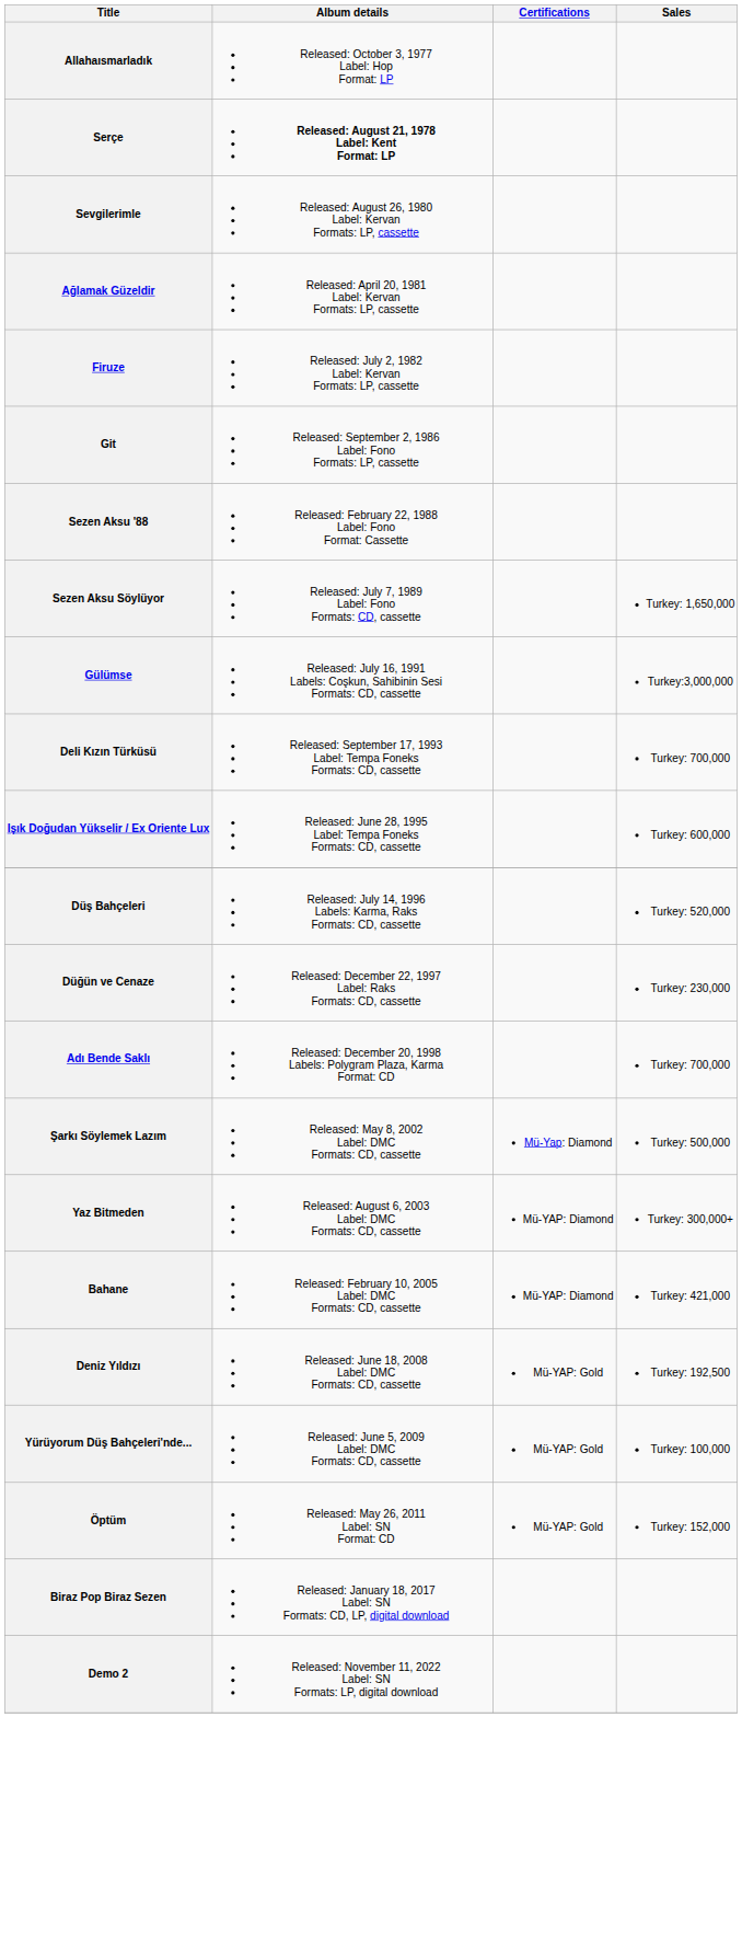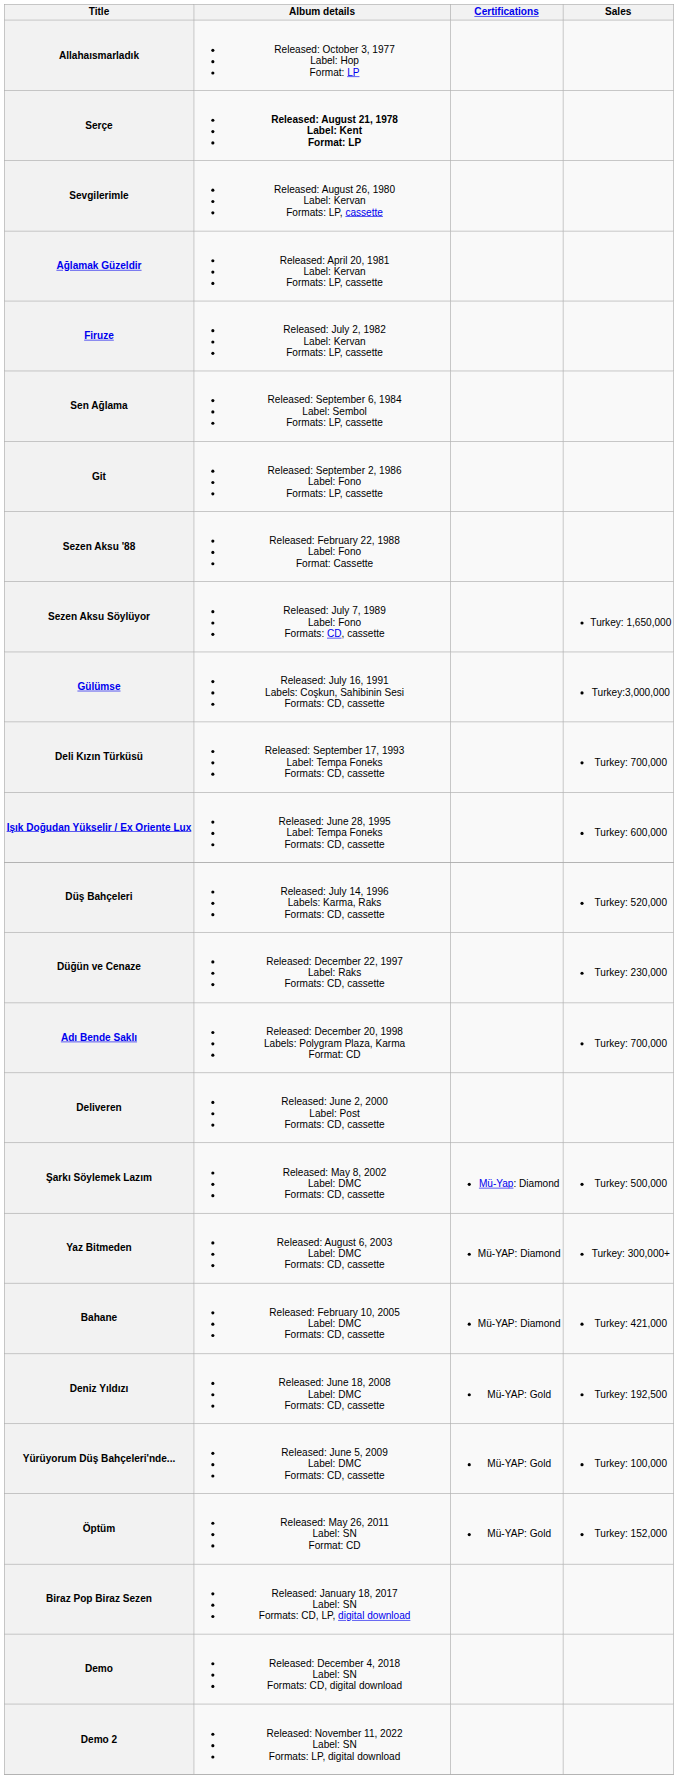 <table class="wikitable plainrowheaders" style="text-align:center;" border="1">
 <tr>
 <th scope="col" style="width:12,5em;">Title</th>
 <th scope="col" style="width:25em;">Album details</th>
 <th scope="col" style="width:12,5em;"><a href='#'>Certifications</a></th>
 <th scope="col" style="width:12,5em;">Sales</th>
 </tr>
 <tr>
 <th scope="row">Allahaısmarladık</th>
 <td><br><ul><li>Released: October 3, 1977</li><li>Label: Hop</li><li>Format: <a href='#'>LP</a></li></ul></td>
 <td></td>
 <td></td>
 </tr>
 <tr>
 <th scope="row">Serçe</th>
 <td><strong><br><ul><li>Released: August 21, 1978</li><li>Label: Kent</li><li>Format: LP</li></ul></strong></td>
 <td></td>
 <td></td>
 </tr>
 <tr>
 <th scope="row">Sevgilerimle</th>
 <td><br><ul><li>Released: August 26, 1980</li><li>Label: Kervan</li><li>Formats: LP, <a href='#'>cassette</a></li></ul></td>
 <td></td>
 <td></td>
 </tr>
 <tr>
 <th scope="row"><a href='#'>Ağlamak Güzeldir</a></th>
 <td><br><ul><li>Released: April 20, 1981</li><li>Label: Kervan</li><li>Formats: LP, cassette</li></ul></td>
 <td></td>
 <td></td>
 </tr>
 <tr>
 <th scope="row"><a href='#'>Firuze</a></th>
 <td><br><ul><li>Released: July 2, 1982</li><li>Label: Kervan</li><li>Formats: LP, cassette</li></ul></td>
+<td></td>
+<td></td>
+</tr>
+<tr>
+<th scope="row">Sen Ağlama</th>
+<td><br><ul><li>Released: September 6, 1984</li><li>Label: Sembol</li><li>Formats: LP, cassette</li></ul></td>
 <td></td>
 <td></td>
 </tr>
 <tr>
 <th scope="row">Git</th>
 <td><br><ul><li>Released: September 2, 1986</li><li>Label: Fono</li><li>Formats: LP, cassette</li></ul></td>
 <td></td>
 <td></td>
 </tr>
 <tr>
 <th scope="row">Sezen Aksu '88</th>
 <td><br><ul><li>Released: February 22, 1988</li><li>Label: Fono</li><li>Format: Cassette</li></ul></td>
 <td></td>
 <td></td>
 </tr>
 <tr>
 <th scope="row">Sezen Aksu Söylüyor</th>
 <td><br><ul><li>Released: July 7, 1989</li><li>Label: Fono</li><li>Formats: <a href='#'>CD</a>, cassette</li></ul></td>
 <td></td>
 <td><br><ul><li>Turkey: 1,650,000</li></ul></td>
 </tr>
 <tr>
 <th scope="row"><a href='#'>Gülümse</a></th>
 <td><br><ul><li>Released: July 16, 1991</li><li>Labels: Coşkun, Sahibinin Sesi</li><li>Formats: CD, cassette</li></ul></td>
 <td></td>
 <td><br><ul><li>Turkey:3,000,000</li></ul></td>
 </tr>
 <tr>
 <th scope="row">Deli Kızın Türküsü</th>
 <td><br><ul><li>Released: September 17, 1993</li><li>Label: Tempa Foneks</li><li>Formats: CD, cassette</li></ul></td>
 <td></td>
 <td><br><ul><li>Turkey: 700,000</li></ul></td>
 </tr>
 <tr>
 <th scope="row"><a href='#'>Işık Doğudan Yükselir / Ex Oriente Lux</a></th>
 <td><br><ul><li>Released: June 28, 1995</li><li>Label: Tempa Foneks</li><li>Formats: CD, cassette</li></ul></td>
 <td></td>
 <td><br><ul><li>Turkey: 600,000</li></ul></td>
 </tr>
 <tr>
 </tr>
 <tr>
 <th scope="row">Düş Bahçeleri</th>
 <td><br><ul><li>Released: July 14, 1996</li><li>Labels: Karma, Raks</li><li>Formats: CD, cassette</li></ul></td>
 <td></td>
 <td><br><ul><li>Turkey: 520,000</li></ul></td>
 </tr>
 <tr>
 <th scope="row">Düğün ve Cenaze</th>
 <td><br><ul><li>Released: December 22, 1997</li><li>Label: Raks</li><li>Formats: CD, cassette</li></ul></td>
 <td></td>
 <td><br><ul><li>Turkey: 230,000</li></ul></td>
 </tr>
 <tr>
 <th scope="row"><a href='#'>Adı Bende Saklı</a></th>
 <td><br><ul><li>Released: December 20, 1998</li><li>Labels: Polygram Plaza, Karma</li><li>Format: CD</li></ul></td>
 <td></td>
 <td><br><ul><li>Turkey: 700,000</li></ul></td>
 </tr>
 <tr>
+<th scope="row">Deliveren</th>
+<td><br><ul><li>Released: June 2, 2000</li><li>Label: Post</li><li>Formats: CD, cassette</li></ul></td>
+<td></td>
+<td></td>
+</tr>
+<tr>
 <th scope="row">Şarkı Söylemek Lazım</th>
 <td><br><ul><li>Released: May 8, 2002</li><li>Label: DMC</li><li>Formats: CD, cassette</li></ul></td>
 <td><br><ul><li><a href='#'>Mü-Yap</a>: Diamond</li></ul></td>
 <td><br><ul><li>Turkey: 500,000</li></ul></td>
 </tr>
 <tr>
 <th scope="row">Yaz Bitmeden</th>
 <td><br><ul><li>Released: August 6, 2003</li><li>Label: DMC</li><li>Formats: CD, cassette</li></ul></td>
 <td><br><ul><li>Mü-YAP: Diamond</li></ul></td>
 <td><br><ul><li>Turkey: 300,000+</li></ul></td>
 </tr>
 <tr>
 <th scope="row">Bahane</th>
 <td><br><ul><li>Released: February 10, 2005</li><li>Label: DMC</li><li>Formats: CD, cassette</li></ul></td>
 <td><br><ul><li>Mü-YAP: Diamond</li></ul></td>
 <td><br><ul><li>Turkey: 421,000</li></ul></td>
 </tr>
 <tr>
 <th scope="row">Deniz Yıldızı</th>
 <td><br><ul><li>Released: June 18, 2008</li><li>Label: DMC</li><li>Formats: CD, cassette</li></ul></td>
 <td><br><ul><li>Mü-YAP: Gold</li></ul></td>
 <td><br><ul><li>Turkey: 192,500</li></ul></td>
 </tr>
 <tr>
 <th scope="row">Yürüyorum Düş Bahçeleri'nde...</th>
 <td><br><ul><li>Released: June 5, 2009</li><li>Label: DMC</li><li>Formats: CD, cassette</li></ul></td>
 <td><br><ul><li>Mü-YAP: Gold</li></ul></td>
 <td><br><ul><li>Turkey: 100,000</li></ul></td>
 </tr>
 <tr>
 <th scope="row">Öptüm</th>
 <td><br><ul><li>Released: May 26, 2011</li><li>Label: SN</li><li>Format: CD</li></ul></td>
 <td><br><ul><li>Mü-YAP: Gold</li></ul></td>
 <td><br><ul><li>Turkey: 152,000</li></ul></td>
 </tr>
 <tr>
 <th scope="row">Biraz Pop Biraz Sezen</th>
 <td><br><ul><li>Released: January 18, 2017</li><li>Label: SN</li><li>Formats: CD, LP, <a href='#'>digital download</a></li></ul></td>
 <td></td>
 <td></td>
 </tr>
 <tr>
+<th scope="row">Demo</th>
+<td><br><ul><li>Released: December 4, 2018</li><li>Label: SN</li><li>Formats: CD, digital download</li></ul></td>
+<td></td>
+<td></td>
+</tr>
+<tr>
 <th scope="row">Demo 2</th>
 <td><br><ul><li>Released: November 11, 2022</li><li>Label: SN</li><li>Formats: LP, digital download</li></ul></td>
 <td></td>
 <td></td>
 </tr>
 <tr>
 </tr>
 </table>
